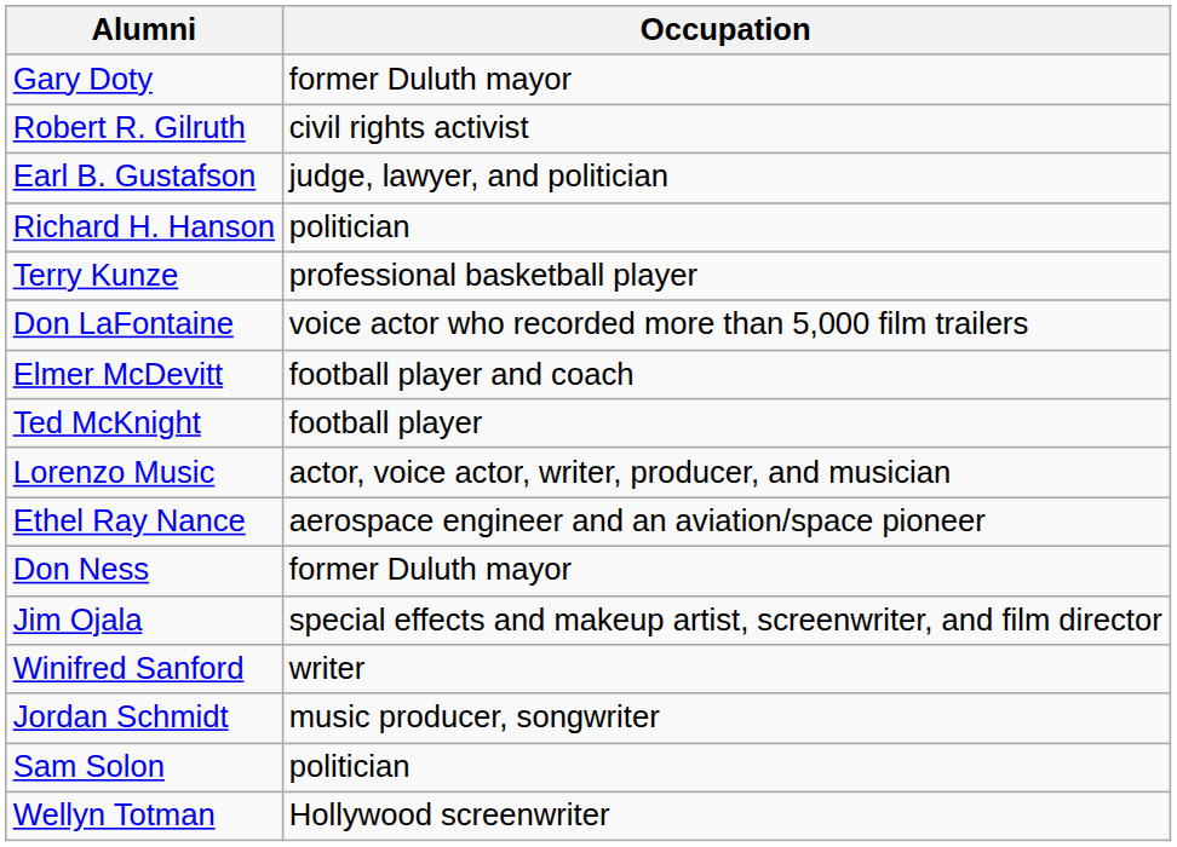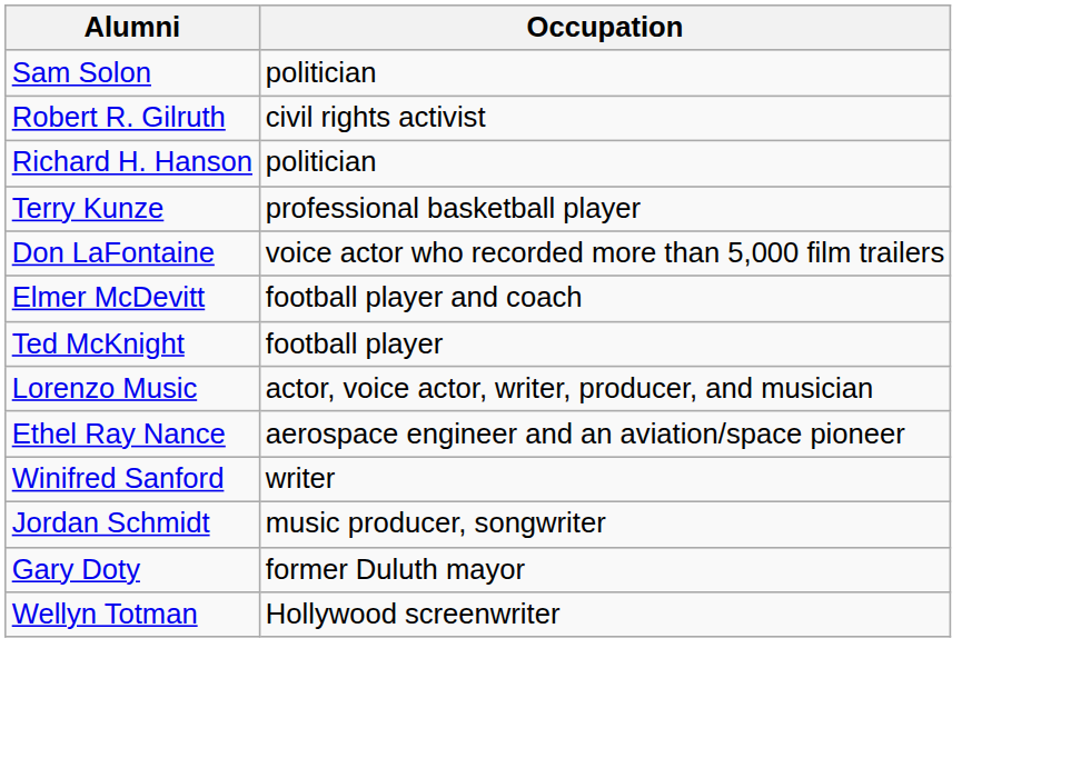 <table class="wikitable">
 <tr>
 <th>Alumni</th>
 <th>Occupation</th>
 </tr>
-<tr style="text-align: left;">
-<td><a href='#'>Gary Doty</a></td>
-<td>former Duluth mayor</td>
+<tr>
+<td><a href='#'>Sam Solon</a></td>
+<td>politician</td>
 </tr>
 <tr>
 <td><a href='#'>Robert R. Gilruth</a></td>
 <td>civil rights activist</td>
-</tr>
-<tr>
-<td><a href='#'>Earl B. Gustafson</a></td>
-<td>judge, lawyer, and politician</td>
 </tr>
 <tr>
 <td><a href='#'>Richard H. Hanson</a></td>
 <td>politician</td>
 </tr>
 <tr>
 <td><a href='#'>Terry Kunze</a></td>
 <td>professional basketball player</td>
 </tr>
 <tr>
 <td><a href='#'>Don LaFontaine</a></td>
 <td>voice actor who recorded more than 5,000 film trailers</td>
 </tr>
 <tr>
 <td><a href='#'>Elmer McDevitt</a></td>
 <td>football player and coach</td>
 </tr>
 <tr>
 <td><a href='#'>Ted McKnight</a></td>
 <td>football player</td>
 </tr>
 <tr>
 <td><a href='#'>Lorenzo Music</a></td>
 <td>actor, voice actor, writer, producer, and musician</td>
 </tr>
 <tr>
 <td><a href='#'>Ethel Ray Nance</a></td>
 <td>aerospace engineer and an aviation/space pioneer</td>
 </tr>
 <tr>
-<td><a href='#'>Don Ness</a></td>
-<td>former Duluth mayor</td>
-</tr>
-<tr>
-<td><a href='#'>Jim Ojala</a></td>
-<td>special effects and makeup artist, screenwriter, and film director</td>
-</tr>
-<tr>
 <td><a href='#'>Winifred Sanford</a></td>
 <td>writer</td>
 </tr>
 <tr>
 <td><a href='#'>Jordan Schmidt</a></td>
 <td>music producer, songwriter</td>
 </tr>
-<tr>
-<td><a href='#'>Sam Solon</a></td>
-<td>politician</td>
+<tr style="text-align: left;">
+<td><a href='#'>Gary Doty</a></td>
+<td>former Duluth mayor</td>
 </tr>
 <tr>
 <td><a href='#'>Wellyn Totman</a></td>
 <td>Hollywood screenwriter</td>
 </tr>
 </table>
